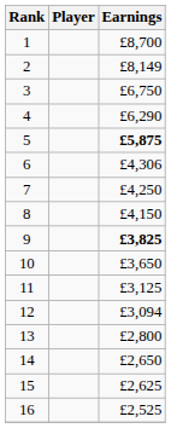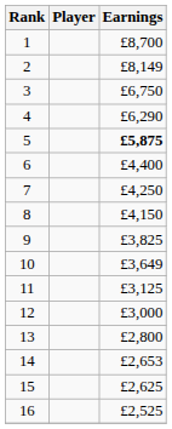 <table class="wikitable" style=text-align:right; margin-left:1em">
 <tr>
 <th>Rank</th>
 <th>Player</th>
 <th>Earnings</th>
 </tr>
 <tr style=>
 <td align=center>1</td>
 <td style="text-align:left"></td>
 <td>£8,700</td>
 </tr>
 <tr style=>
 <td align=center>2</td>
 <td style="text-align:left"></td>
 <td>£8,149</td>
 </tr>
 <tr style=>
 <td align=center>3</td>
 <td style="text-align:left"></td>
 <td>£6,750</td>
 </tr>
 <tr>
 <td align=center>4</td>
 <td style="text-align:left"></td>
 <td>£6,290</td>
 </tr>
 <tr>
 <td align=center>5</td>
 <td style="text-align:left"></td>
 <td><strong>£5,875</strong></td>
 </tr>
 <tr>
 <td align=center>6</td>
 <td style="text-align:left"></td>
-<td>£4,306</td>
+<td>£4,400</td>
 </tr>
 <tr>
 <td align=center>7</td>
 <td style="text-align:left"></td>
 <td>£4,250</td>
 </tr>
 <tr>
 <td align=center>8</td>
 <td style="text-align:left"></td>
 <td>£4,150</td>
 </tr>
 <tr>
 <td align=center>9</td>
 <td style="text-align:left"></td>
-<td><strong>£3,825</strong></td>
+<td>£3,825</td>
 </tr>
 <tr>
 <td align=center>10</td>
 <td style="text-align:left"></td>
-<td>£3,650</td>
+<td>£3,649</td>
 </tr>
 <tr>
 <td align=center>11</td>
 <td style="text-align:left"></td>
 <td>£3,125</td>
 </tr>
 <tr>
 <td align=center>12</td>
 <td style="text-align:left"></td>
-<td>£3,094</td>
+<td>£3,000</td>
 </tr>
 <tr>
 <td align=center>13</td>
 <td style="text-align:left"></td>
 <td>£2,800</td>
 </tr>
 <tr>
 <td align=center>14</td>
 <td style="text-align:left"></td>
-<td>£2,650</td>
+<td>£2,653</td>
 </tr>
 <tr>
 <td align=center>15</td>
 <td style="text-align:left"></td>
 <td>£2,625</td>
 </tr>
 <tr>
 <td align=center>16</td>
 <td style="text-align:left"></td>
 <td>£2,525</td>
 </tr>
 <tr>
 </tr>
 </table>
